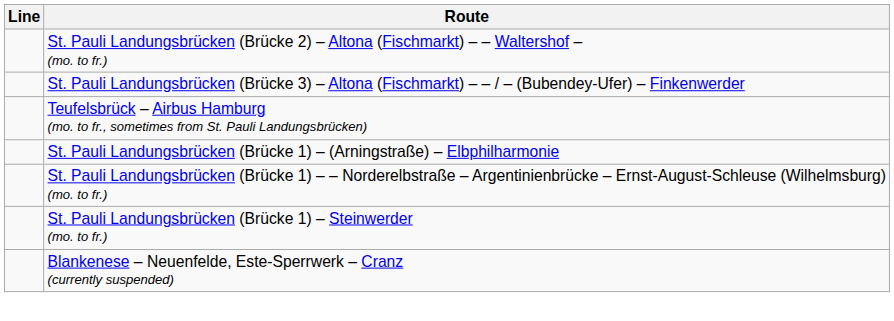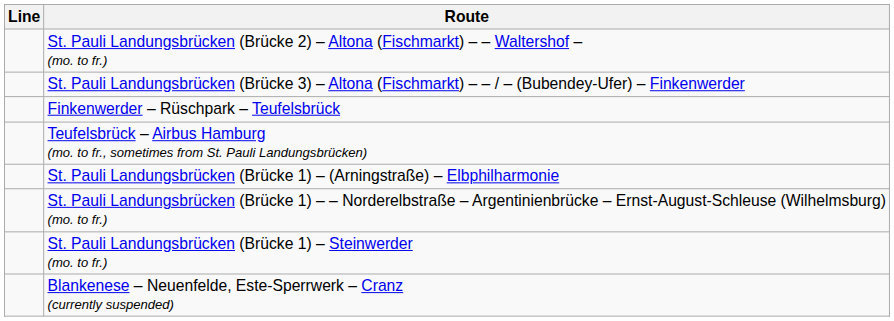 <table class="wikitable">
 <tr>
 <th>Line</th>
 <th>Route</th>
 </tr>
 <tr>
 <td></td>
 <td><a href='#'>St. Pauli Landungsbrücken</a> (Brücke 2) – <a href='#'>Altona</a> (<a href='#'>Fischmarkt</a>) –  – <a href='#'>Waltershof</a> –  <br><small><em>(mo. to fr.)</em></small></td>
 </tr>
 <tr>
 <td></td>
 <td><a href='#'>St. Pauli Landungsbrücken</a> (Brücke 3) – <a href='#'>Altona</a> (<a href='#'>Fischmarkt</a>) –  –  /  – (Bubendey-Ufer) – <a href='#'>Finkenwerder</a></td>
+</tr>
+<tr>
+<td></td>
+<td><a href='#'>Finkenwerder</a> – Rüschpark – <a href='#'>Teufelsbrück</a></td>
 </tr>
 <tr>
 <td></td>
 <td><a href='#'>Teufelsbrück</a> – <a href='#'>Airbus Hamburg</a><br><small><em>(mo. to fr., sometimes from St. Pauli Landungsbrücken)</em></small></td>
 </tr>
 <tr>
 <td></td>
 <td><a href='#'>St. Pauli Landungsbrücken</a> (Brücke 1) – (Arningstraße) – <a href='#'>Elbphilharmonie</a></td>
 </tr>
 <tr>
 <td></td>
 <td><a href='#'>St. Pauli Landungsbrücken</a> (Brücke 1) –  – Norderelbstraße – Argentinienbrücke – Ernst-August-Schleuse (Wilhelmsburg)<br><small><em>(mo. to fr.)</em></small></td>
 </tr>
 <tr>
 <td></td>
 <td><a href='#'>St. Pauli Landungsbrücken</a> (Brücke 1) – <a href='#'>Steinwerder</a><br><small><em>(mo. to fr.)</em></small></td>
 </tr>
 <tr>
 <td></td>
 <td><a href='#'>Blankenese</a> – Neuenfelde, Este-Sperrwerk – <a href='#'>Cranz</a><br><small><em>(currently suspended)</em></small></td>
 </tr>
 </table>
